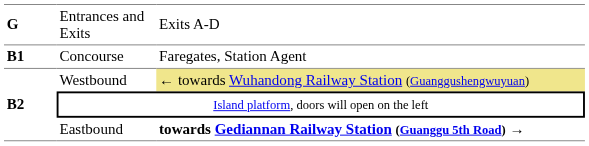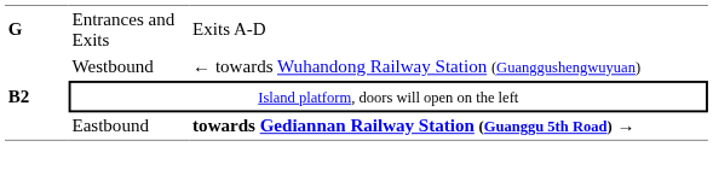 <table table border=0 cellspacing=0 cellpadding=3>
 <tr>
 <td style="border-top:solid 1px gray;border-bottom:solid 0px gray;" width=50><strong>G</strong></td>
 <td style="border-top:solid 1px gray;border-bottom:solid 0px gray;" width=100>Entrances and Exits</td>
 <td style="border-top:solid 1px gray;border-bottom:solid 0px gray;" width=450>Exits A-D</td>
 </tr>
 <tr>
-<td style="border-top:solid 1px gray;border-bottom:solid 1px gray;" width=50><strong>B1</strong></td>
-<td style="border-top:solid 1px gray;border-bottom:solid 1px gray;" width=100>Concourse</td>
-<td style="border-top:solid 1px gray;border-bottom:solid 1px gray;" width=450>Faregates, Station Agent</td>
-</tr>
-<tr>
 <td style="border-bottom:solid 1px gray;" rowspan=3><strong>B2</strong></td>
 <td>Westbound</td>
-<td style="background: khaki;">←  towards <a href='#'>Wuhandong Railway Station</a> <small>(<a href='#'>Guanggushengwuyuan</a>)</small></td>
+<td>←  towards <a href='#'>Wuhandong Railway Station</a> <small>(<a href='#'>Guanggushengwuyuan</a>)</small></td>
 </tr>
 <tr>
 <td style="border-right:solid 2px black;border-left:solid 2px black;border-top:solid 2px black;border-bottom:solid 2px black;text-align:center;" colspan=2><small><a href='#'>Island platform</a>, doors will open on the left</small></td>
 </tr>
 <tr>
 <td style="border-bottom:solid 1px gray;">Eastbound</td>
 <td style="border-bottom:solid 1px gray;"><strong> towards <a href='#'>Gediannan Railway Station</a> <small>(<a href='#'>Guanggu 5th Road</a>)</small> →</strong></td>
 </tr>
 </table>
